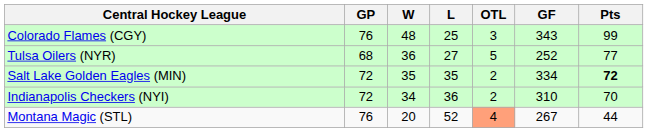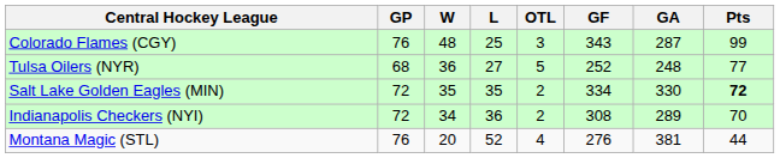 <table class="wikitable">
 <tr>
 <th width="40%" bgcolor="#e0e0e0">Central Hockey League</th>
 <th width="5%" bgcolor="#e0e0e0">GP</th>
 <th width="5%" bgcolor="#e0e0e0">W</th>
 <th width="5%" bgcolor="#e0e0e0">L</th>
 <th width="5%" bgcolor="#e0e0e0">OTL</th>
 <th width="7.5%" bgcolor="#e0e0e0">GF</th>
+<th width="7.5%" bgcolor="#e0e0e0">GA</th>
 <th width="7.5%" bgcolor="#e0e0e0">Pts</th>
 </tr>
 <tr align="center" bgcolor="#CCFFCC">
 <td align="left"><a href='#'>Colorado Flames</a> (CGY)</td>
 <td>76</td>
 <td>48</td>
 <td>25</td>
 <td>3</td>
 <td>343</td>
+<td>287</td>
 <td>99</td>
 </tr>
 <tr align="center" bgcolor="#CCFFCC">
 <td align="left"><a href='#'>Tulsa Oilers</a> (NYR)</td>
 <td>68</td>
 <td>36</td>
 <td>27</td>
 <td>5</td>
 <td>252</td>
+<td>248</td>
 <td>77</td>
 </tr>
 <tr align="center" bgcolor="#CCFFCC">
 <td align="left"><a href='#'>Salt Lake Golden Eagles</a> (MIN)</td>
 <td>72</td>
 <td>35</td>
 <td>35</td>
 <td>2</td>
 <td>334</td>
+<td>330</td>
 <td><strong>72</strong></td>
 </tr>
 <tr align="center" bgcolor="#CCFFCC">
 <td align="left"><a href='#'>Indianapolis Checkers</a> (NYI)</td>
 <td>72</td>
 <td>34</td>
 <td>36</td>
 <td>2</td>
-<td>310</td>
+<td>308</td>
+<td>289</td>
 <td>70</td>
 </tr>
 <tr align="center">
 <td align="left"><a href='#'>Montana Magic</a> (STL)</td>
 <td>76</td>
 <td>20</td>
 <td>52</td>
-<td style="background: lightsalmon;">4</td>
-<td>267</td>
+<td>4</td>
+<td>276</td>
+<td>381</td>
 <td>44</td>
 </tr>
 </table>
